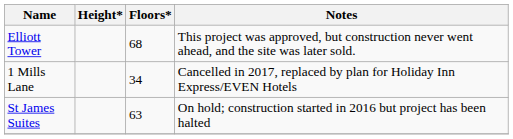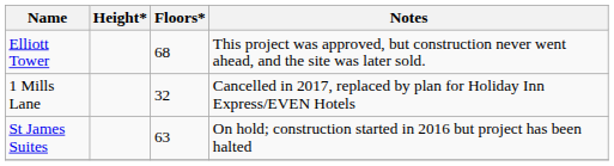 <table class="wikitable sortable">
 <tr>
 <th>Name</th>
 <th>Height*</th>
 <th>Floors*</th>
 <th class="unsortable">Notes</th>
 </tr>
 <tr>
 <td><a href='#'>Elliott Tower</a></td>
 <td></td>
 <td>68</td>
 <td>This project was approved, but construction never went ahead, and the site was later sold.</td>
 </tr>
 <tr>
 <td>1 Mills Lane</td>
 <td></td>
-<td>34</td>
+<td>32</td>
 <td>Cancelled in 2017, replaced by plan for Holiday Inn Express/EVEN Hotels</td>
 </tr>
 <tr>
 <td><a href='#'>St James Suites</a></td>
 <td></td>
 <td>63</td>
 <td>On hold; construction started in 2016 but project has been halted</td>
 </tr>
 <tr>
 </tr>
 </table>
